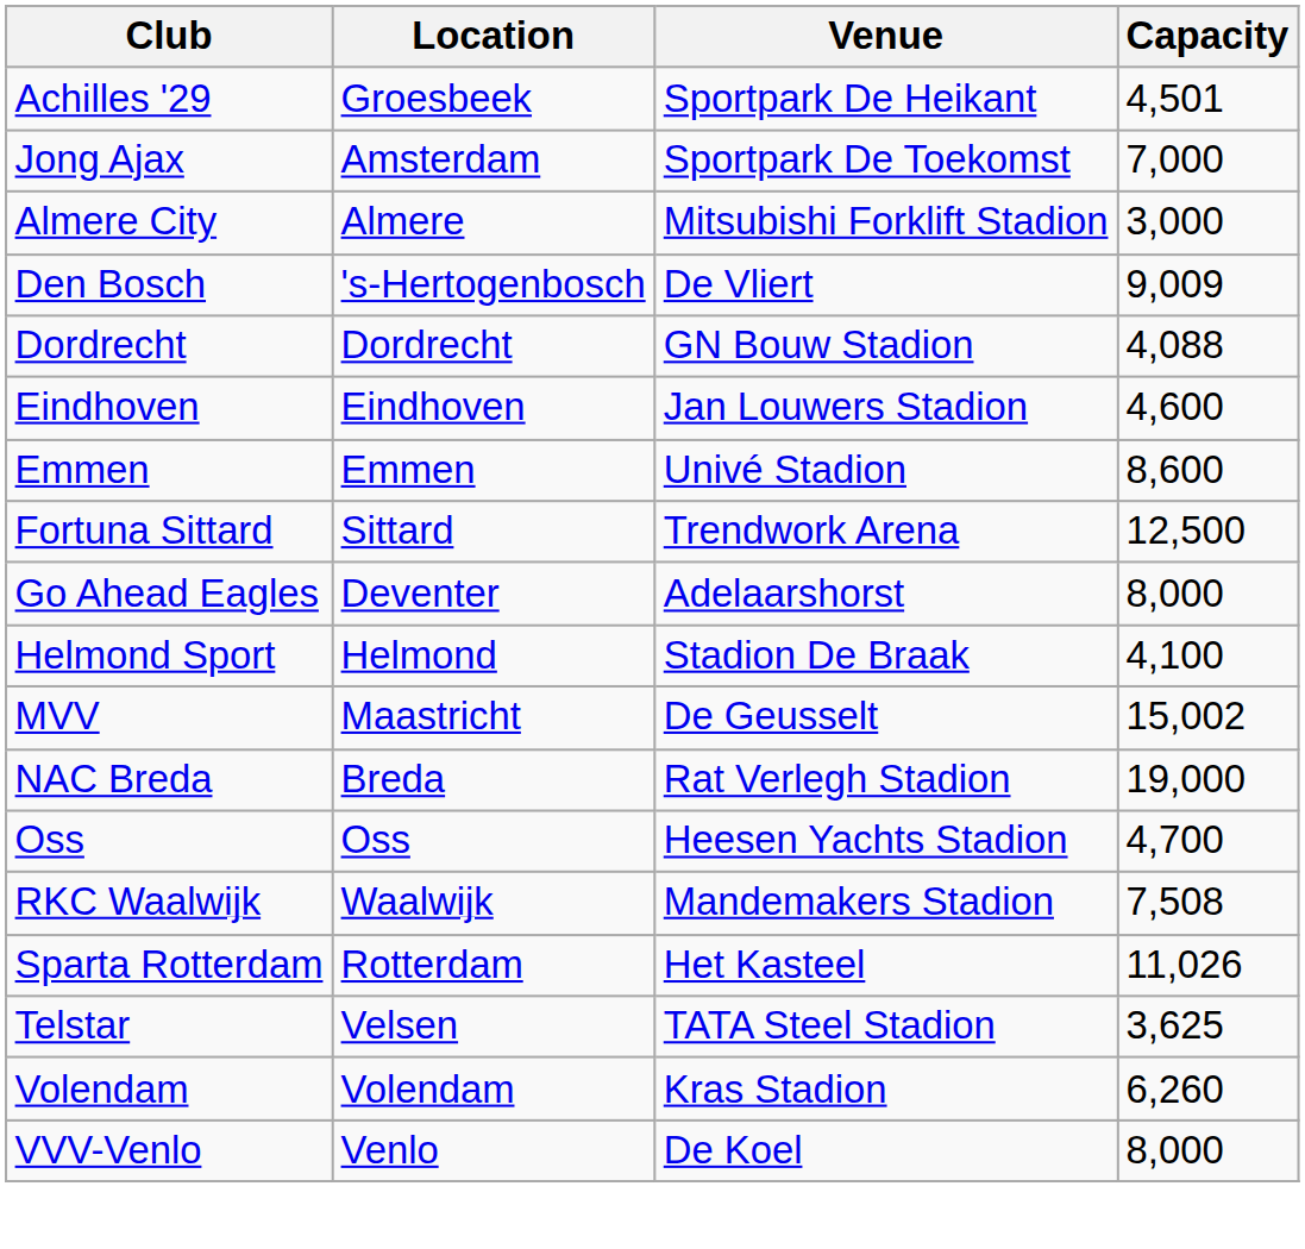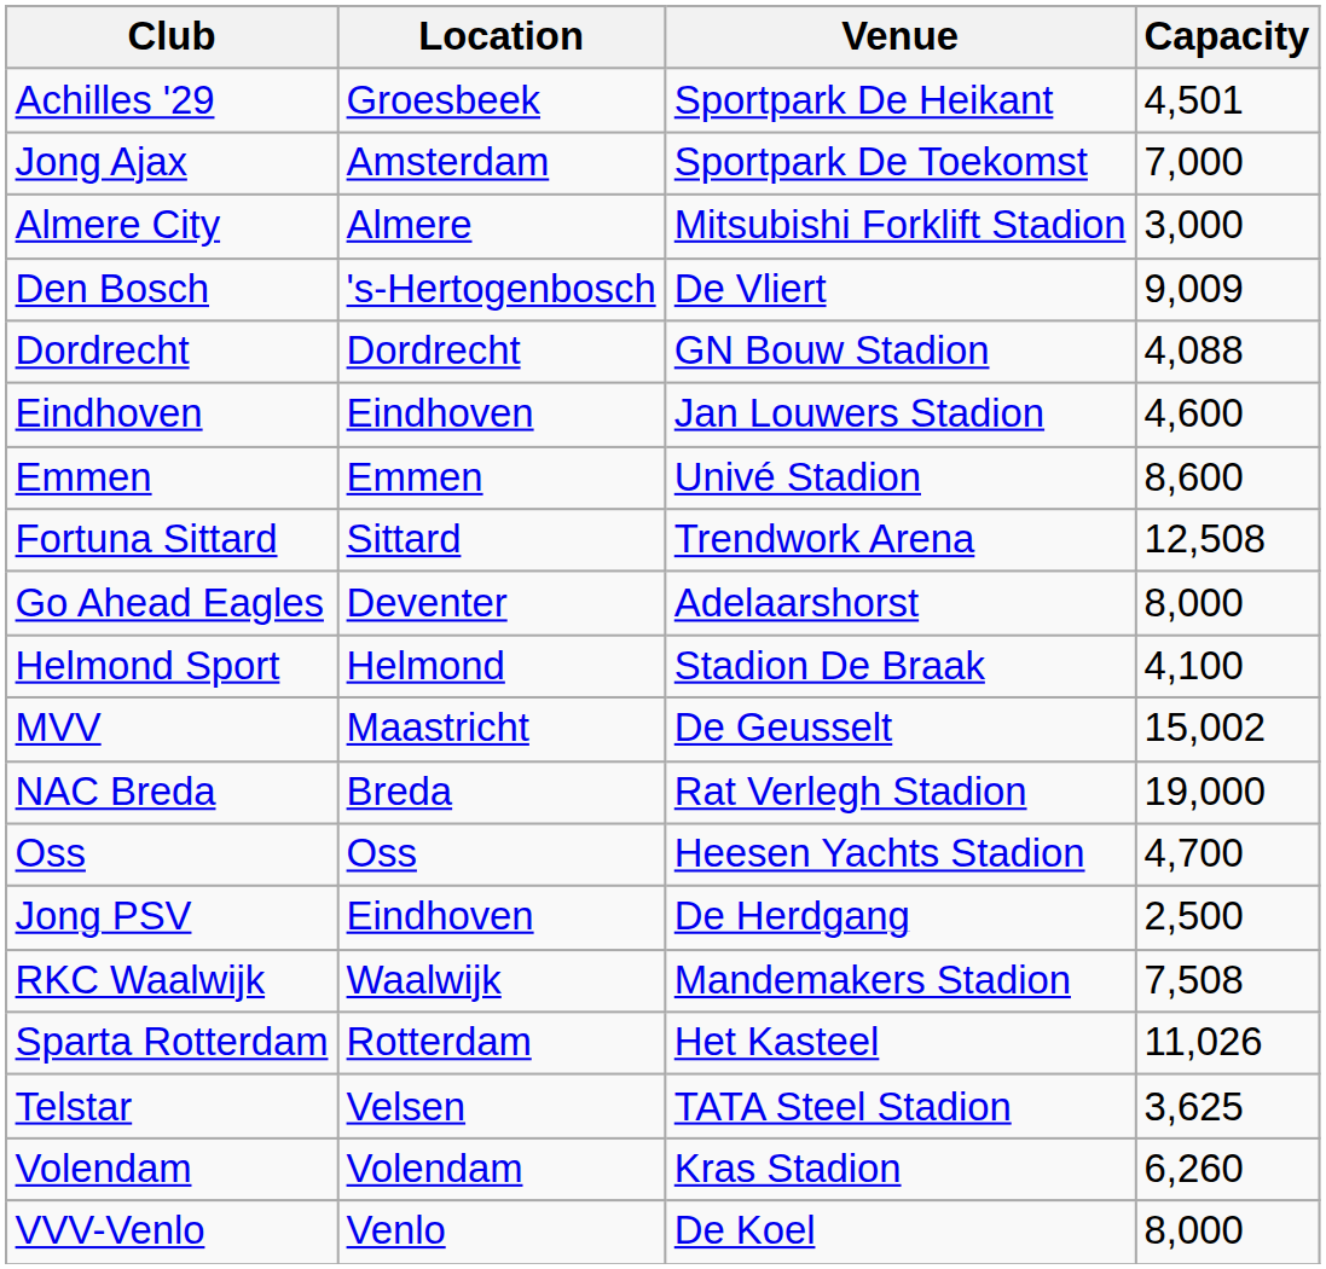 <table class="wikitable sortable">
 <tr>
 <th>Club</th>
 <th>Location</th>
 <th>Venue</th>
 <th>Capacity</th>
 </tr>
 <tr>
 <td><a href='#'>Achilles '29</a></td>
 <td><a href='#'>Groesbeek</a></td>
 <td><a href='#'>Sportpark De Heikant</a></td>
 <td>4,501</td>
 </tr>
 <tr>
 <td><a href='#'>Jong Ajax</a></td>
 <td><a href='#'>Amsterdam</a></td>
 <td><a href='#'>Sportpark De Toekomst</a></td>
 <td>7,000</td>
 </tr>
 <tr>
 <td><a href='#'>Almere City</a></td>
 <td><a href='#'>Almere</a></td>
 <td><a href='#'>Mitsubishi Forklift Stadion</a></td>
 <td>3,000</td>
 </tr>
 <tr>
 <td><a href='#'>Den Bosch</a></td>
 <td><a href='#'>'s-Hertogenbosch</a></td>
 <td><a href='#'>De Vliert</a></td>
 <td>9,009</td>
 </tr>
 <tr>
 <td><a href='#'>Dordrecht</a></td>
 <td><a href='#'>Dordrecht</a></td>
 <td><a href='#'>GN Bouw Stadion</a></td>
 <td>4,088</td>
 </tr>
 <tr>
 <td><a href='#'>Eindhoven</a></td>
 <td><a href='#'>Eindhoven</a></td>
 <td><a href='#'>Jan Louwers Stadion</a></td>
 <td>4,600</td>
 </tr>
 <tr>
 <td><a href='#'>Emmen</a></td>
 <td><a href='#'>Emmen</a></td>
 <td><a href='#'>Univé Stadion</a></td>
 <td>8,600</td>
 </tr>
 <tr>
 <td><a href='#'>Fortuna Sittard</a></td>
 <td><a href='#'>Sittard</a></td>
 <td><a href='#'>Trendwork Arena</a></td>
-<td>12,500</td>
+<td>12,508</td>
 </tr>
 <tr>
 <td><a href='#'>Go Ahead Eagles</a></td>
 <td><a href='#'>Deventer</a></td>
 <td><a href='#'>Adelaarshorst</a></td>
 <td>8,000</td>
 </tr>
 <tr>
 <td><a href='#'>Helmond Sport</a></td>
 <td><a href='#'>Helmond</a></td>
 <td><a href='#'>Stadion De Braak</a></td>
 <td>4,100</td>
 </tr>
 <tr>
 <td><a href='#'>MVV</a></td>
 <td><a href='#'>Maastricht</a></td>
 <td><a href='#'>De Geusselt</a></td>
 <td>15,002</td>
 </tr>
 <tr>
 <td><a href='#'>NAC Breda</a></td>
 <td><a href='#'>Breda</a></td>
 <td><a href='#'>Rat Verlegh Stadion</a></td>
 <td>19,000</td>
 </tr>
 <tr>
 <td><a href='#'>Oss</a></td>
 <td><a href='#'>Oss</a></td>
 <td><a href='#'>Heesen Yachts Stadion</a></td>
 <td>4,700</td>
+</tr>
+<tr>
+<td><a href='#'>Jong PSV</a></td>
+<td><a href='#'>Eindhoven</a></td>
+<td><a href='#'>De Herdgang</a></td>
+<td>2,500</td>
 </tr>
 <tr>
 <td><a href='#'>RKC Waalwijk</a></td>
 <td><a href='#'>Waalwijk</a></td>
 <td><a href='#'>Mandemakers Stadion</a></td>
 <td>7,508</td>
 </tr>
 <tr>
 <td><a href='#'>Sparta Rotterdam</a></td>
 <td><a href='#'>Rotterdam</a></td>
 <td><a href='#'>Het Kasteel</a></td>
 <td>11,026</td>
 </tr>
 <tr>
 <td><a href='#'>Telstar</a></td>
 <td><a href='#'>Velsen</a></td>
 <td><a href='#'>TATA Steel Stadion</a></td>
 <td>3,625</td>
 </tr>
 <tr>
 <td><a href='#'>Volendam</a></td>
 <td><a href='#'>Volendam</a></td>
 <td><a href='#'>Kras Stadion</a></td>
 <td>6,260</td>
 </tr>
 <tr>
 <td><a href='#'>VVV-Venlo</a></td>
 <td><a href='#'>Venlo</a></td>
 <td><a href='#'>De Koel</a></td>
 <td>8,000</td>
 </tr>
 <tr>
 </tr>
 </table>
